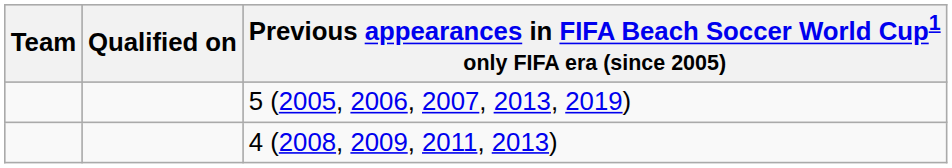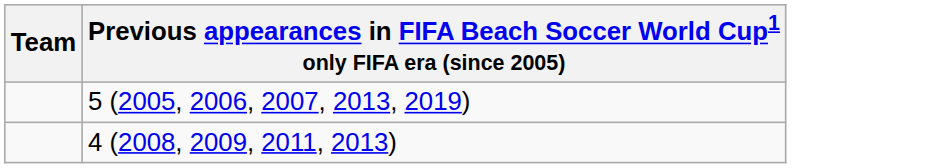 <table class="wikitable sortable">
 <tr>
 <th>Team</th>
-<th>Qualified on</th>
 <th data-sort-type="number">Previous <a href='#'>appearances</a> in <a href='#'>FIFA Beach Soccer World Cup</a><sup><strong><a href='#'>1</a></strong></sup><br><small>only FIFA era (since 2005)</small></th>
 </tr>
 <tr>
-<td></td>
 <td></td>
 <td>5 (<a href='#'>2005</a>, <a href='#'>2006</a>, <a href='#'>2007</a>, <a href='#'>2013</a>, <a href='#'>2019</a>)</td>
 </tr>
 <tr>
 <td></td>
-<td></td>
 <td>4 (<a href='#'>2008</a>, <a href='#'>2009</a>, <a href='#'>2011</a>, <a href='#'>2013</a>)</td>
 </tr>
 </table>
